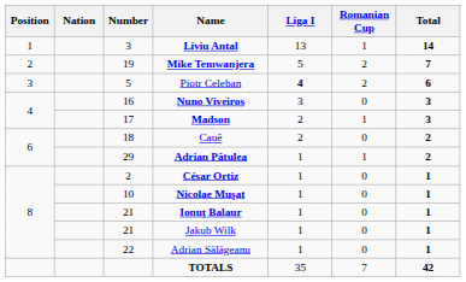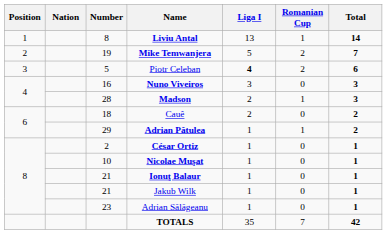 <table class="wikitable" style="font-size: 95%; text-align: center;">
 <tr>
 <th width=60>Position</th>
 <th width=60>Nation</th>
 <th width=60>Number</th>
 <th width=150>Name</th>
 <th width=80><a href='#'>Liga I</a></th>
 <th width=80><a href='#'>Romanian Cup</a></th>
 <th width=80>Total</th>
 </tr>
 <tr>
 <td>1</td>
 <td></td>
-<td>3</td>
+<td>8</td>
 <td><strong><a href='#'>Liviu Antal</a></strong></td>
 <td>13</td>
 <td>1</td>
 <td><strong>14</strong></td>
 </tr>
 <tr>
 <td>2</td>
 <td></td>
 <td>19</td>
 <td><strong><a href='#'>Mike Temwanjera</a></strong></td>
 <td>5</td>
 <td>2</td>
 <td><strong>7</strong></td>
 </tr>
 <tr>
 <td>3</td>
 <td></td>
 <td>5</td>
 <td><a href='#'>Piotr Celeban</a></td>
 <td><strong>4</strong></td>
 <td>2</td>
 <td><strong>6</strong></td>
 </tr>
 <tr>
 <td rowspan=2>4</td>
 <td></td>
 <td>16</td>
 <td><strong><a href='#'>Nuno Viveiros</a></strong></td>
 <td>3</td>
 <td>0</td>
 <td><strong>3</strong></td>
 </tr>
 <tr>
 <td></td>
-<td>17</td>
+<td>28</td>
 <td><strong><a href='#'>Madson</a></strong></td>
 <td>2</td>
 <td>1</td>
 <td><strong>3</strong></td>
 </tr>
 <tr>
 <td rowspan=2>6</td>
 <td></td>
 <td>18</td>
 <td><a href='#'>Cauê</a></td>
 <td>2</td>
 <td>0</td>
 <td><strong>2</strong></td>
 </tr>
 <tr>
 <td></td>
 <td>29</td>
 <td><strong><a href='#'>Adrian Pătulea</a></strong></td>
 <td>1</td>
 <td>1</td>
 <td><strong>2</strong></td>
 </tr>
 <tr>
 <td rowspan=5>8</td>
 <td></td>
 <td>2</td>
 <td><strong><a href='#'>César Ortiz</a></strong></td>
 <td>1</td>
 <td>0</td>
 <td><strong>1</strong></td>
 </tr>
 <tr>
 <td></td>
 <td>10</td>
 <td><strong><a href='#'>Nicolae Muşat</a></strong></td>
 <td>1</td>
 <td>0</td>
 <td><strong>1</strong></td>
 </tr>
 <tr>
 <td></td>
 <td>21</td>
 <td><strong><a href='#'>Ionuţ Balaur</a></strong></td>
 <td>1</td>
 <td>0</td>
 <td><strong>1</strong></td>
 </tr>
 <tr>
 <td></td>
 <td>21</td>
 <td><a href='#'>Jakub Wilk</a></td>
 <td>1</td>
 <td>0</td>
 <td><strong>1</strong></td>
 </tr>
 <tr>
 <td></td>
-<td>22</td>
+<td>23</td>
 <td><a href='#'>Adrian Sălăgeanu</a></td>
 <td>1</td>
 <td>0</td>
 <td><strong>1</strong></td>
 </tr>
 <tr>
 <td></td>
 <td></td>
 <td></td>
 <td><strong>TOTALS</strong></td>
 <td>35</td>
 <td>7</td>
 <td><strong>42</strong></td>
 </tr>
 </table>
